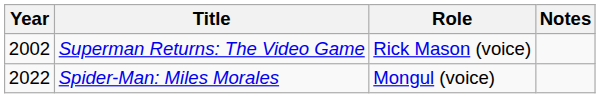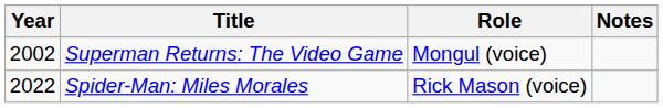 <table class="wikitable">
 <tr>
 <th>Year</th>
 <th>Title</th>
 <th>Role</th>
 <th>Notes</th>
 </tr>
 <tr>
 <td>2002</td>
 <td><em><a href='#'>Superman Returns: The Video Game</a></em></td>
-<td><a href='#'>Rick Mason</a> (voice)</td>
+<td><a href='#'>Mongul</a> (voice)</td>
 <td></td>
 </tr>
 <tr>
 <td>2022</td>
 <td><em><a href='#'>Spider-Man: Miles Morales</a></em></td>
-<td><a href='#'>Mongul</a> (voice)</td>
+<td><a href='#'>Rick Mason</a> (voice)</td>
 <td></td>
 </tr>
 </table>
